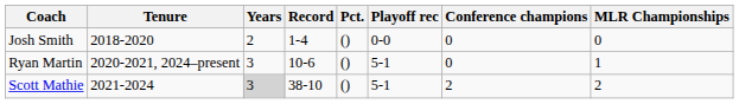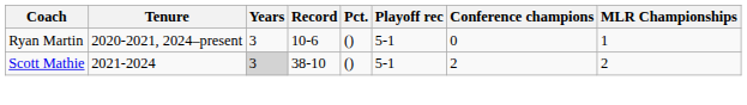 <table class="wikitable">
 <tr>
 <th>Coach</th>
 <th>Tenure</th>
 <th>Years</th>
 <th>Record</th>
 <th>Pct.</th>
 <th>Playoff rec</th>
 <th>Conference champions</th>
 <th>MLR Championships</th>
-</tr>
-<tr>
-<td> Josh Smith</td>
-<td>2018-2020</td>
-<td>2</td>
-<td>1-4</td>
-<td>()</td>
-<td>0-0</td>
-<td>0</td>
-<td>0</td>
 </tr>
 <tr>
 <td> Ryan Martin</td>
 <td>2020-2021, 2024–present</td>
 <td>3</td>
 <td>10-6</td>
 <td>()</td>
 <td>5-1</td>
 <td>0</td>
 <td>1</td>
 </tr>
 <tr>
 <td> <a href='#'>Scott Mathie</a></td>
 <td>2021-2024</td>
 <td style="background: lightgrey;">3</td>
 <td>38-10</td>
 <td>()</td>
 <td>5-1</td>
 <td>2</td>
 <td>2</td>
 </tr>
 </table>
